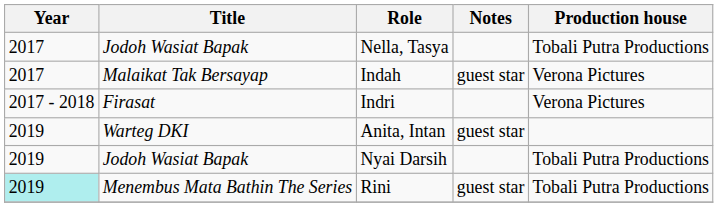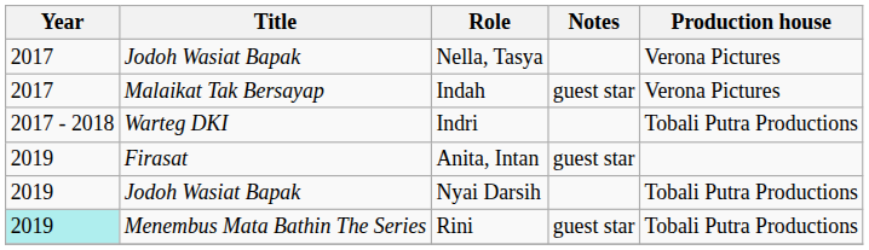 <table class="wikitable sortable">
 <tr>
 <th>Year</th>
 <th>Title</th>
 <th>Role</th>
 <th class="unsortable">Notes</th>
 <th>Production house</th>
 </tr>
 <tr>
 <td>2017</td>
 <td><em>Jodoh Wasiat Bapak</em></td>
 <td>Nella, Tasya</td>
 <td></td>
-<td>Tobali Putra Productions</td>
+<td>Verona Pictures</td>
 </tr>
 <tr>
 <td>2017</td>
 <td><em>Malaikat Tak Bersayap</em></td>
 <td>Indah</td>
 <td>guest star</td>
 <td>Verona Pictures</td>
 </tr>
 <tr>
 <td>2017 - 2018</td>
-<td><em>Firasat</em></td>
+<td><em>Warteg DKI</em></td>
 <td>Indri</td>
 <td></td>
-<td>Verona Pictures</td>
+<td>Tobali Putra Productions</td>
 </tr>
 <tr>
 <td>2019</td>
-<td><em>Warteg DKI</em></td>
+<td><em>Firasat</em></td>
 <td>Anita, Intan</td>
 <td>guest star</td>
 <td></td>
 </tr>
 <tr>
 <td>2019</td>
 <td><em>Jodoh Wasiat Bapak</em></td>
 <td>Nyai Darsih</td>
 <td></td>
 <td>Tobali Putra Productions</td>
 </tr>
 <tr>
 <td style="background: paleturquoise;">2019</td>
 <td><em>Menembus Mata Bathin The Series</em></td>
 <td>Rini</td>
 <td>guest star</td>
 <td>Tobali Putra Productions</td>
 </tr>
 <tr>
 </tr>
 </table>
